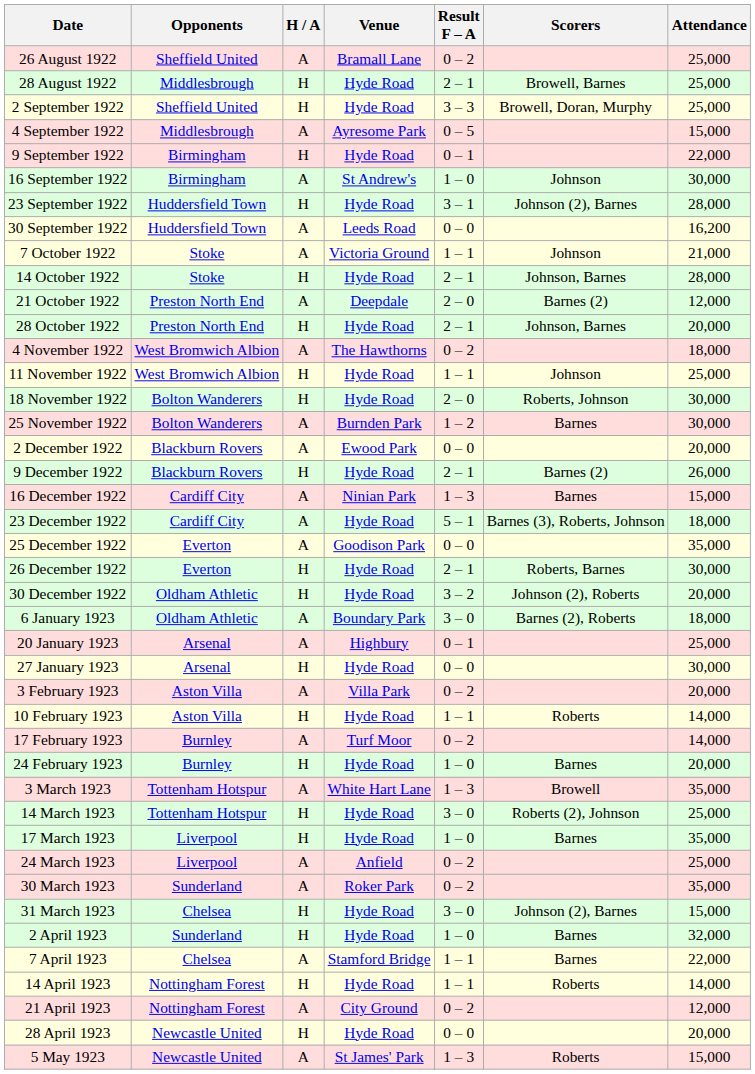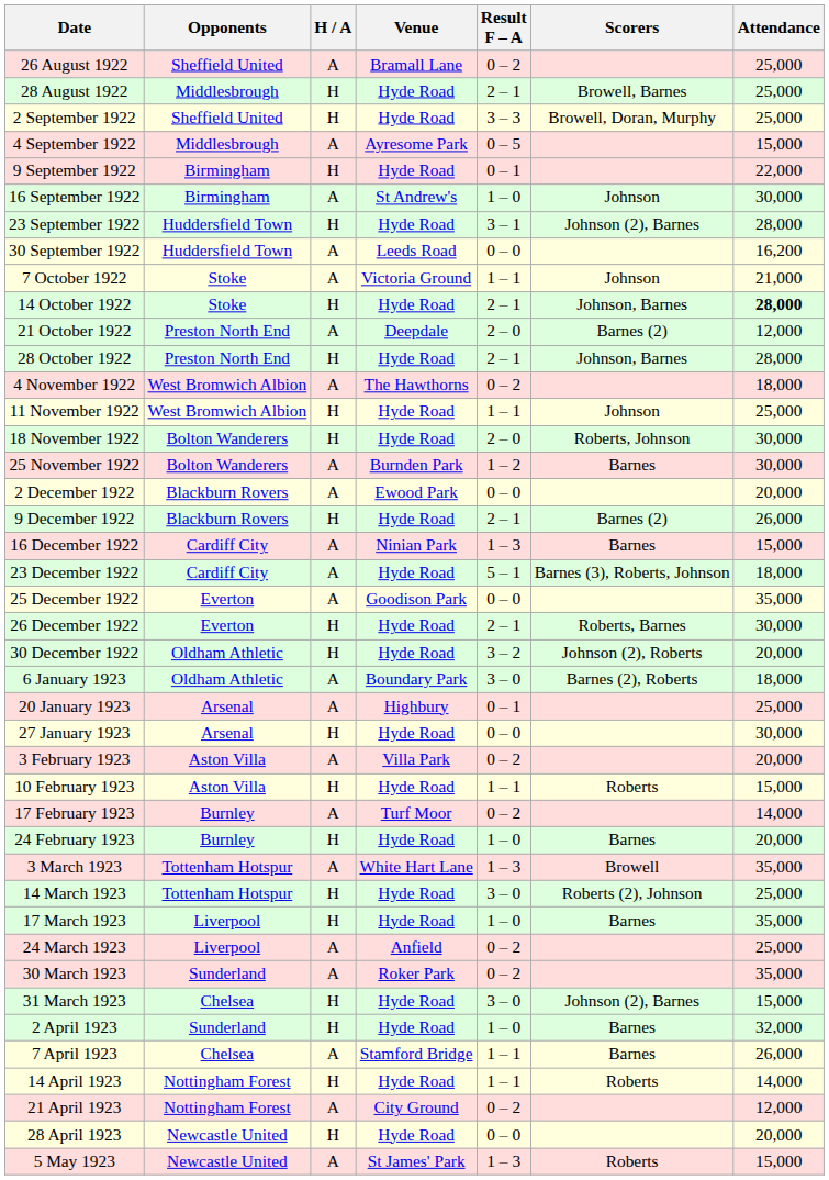 <table class="wikitable" style="text-align:center">
 <tr>
 <th>Date</th>
 <th>Opponents</th>
 <th>H / A</th>
 <th>Venue</th>
 <th>Result<br>F – A</th>
 <th>Scorers</th>
 <th>Attendance</th>
 </tr>
 <tr bgcolor="#ffdddd">
 <td>26 August 1922</td>
 <td><a href='#'>Sheffield United</a></td>
 <td>A</td>
 <td><a href='#'>Bramall Lane</a></td>
 <td>0 – 2</td>
 <td></td>
 <td>25,000</td>
 </tr>
 <tr bgcolor="#ddffdd">
 <td>28 August 1922</td>
 <td><a href='#'>Middlesbrough</a></td>
 <td>H</td>
 <td><a href='#'>Hyde Road</a></td>
 <td>2 – 1</td>
 <td>Browell, Barnes</td>
 <td>25,000</td>
 </tr>
 <tr bgcolor="#ffffdd">
 <td>2 September 1922</td>
 <td><a href='#'>Sheffield United</a></td>
 <td>H</td>
 <td><a href='#'>Hyde Road</a></td>
 <td>3 – 3</td>
 <td>Browell, Doran, Murphy</td>
 <td>25,000</td>
 </tr>
 <tr bgcolor="#ffdddd">
 <td>4 September 1922</td>
 <td><a href='#'>Middlesbrough</a></td>
 <td>A</td>
 <td><a href='#'>Ayresome Park</a></td>
 <td>0 – 5</td>
 <td></td>
 <td>15,000</td>
 </tr>
 <tr bgcolor="#ffdddd">
 <td>9 September 1922</td>
 <td><a href='#'>Birmingham</a></td>
 <td>H</td>
 <td><a href='#'>Hyde Road</a></td>
 <td>0 – 1</td>
 <td></td>
 <td>22,000</td>
 </tr>
 <tr bgcolor="#ddffdd">
 <td>16 September 1922</td>
 <td><a href='#'>Birmingham</a></td>
 <td>A</td>
 <td><a href='#'>St Andrew's</a></td>
 <td>1 – 0</td>
 <td>Johnson</td>
 <td>30,000</td>
 </tr>
 <tr bgcolor="#ddffdd">
 <td>23 September 1922</td>
 <td><a href='#'>Huddersfield Town</a></td>
 <td>H</td>
 <td><a href='#'>Hyde Road</a></td>
 <td>3 – 1</td>
 <td>Johnson (2), Barnes</td>
 <td>28,000</td>
 </tr>
 <tr bgcolor="#ffffdd">
 <td>30 September 1922</td>
 <td><a href='#'>Huddersfield Town</a></td>
 <td>A</td>
 <td><a href='#'>Leeds Road</a></td>
 <td>0 – 0</td>
 <td></td>
 <td>16,200</td>
 </tr>
 <tr bgcolor="#ffffdd">
 <td>7 October 1922</td>
 <td><a href='#'>Stoke</a></td>
 <td>A</td>
 <td><a href='#'>Victoria Ground</a></td>
 <td>1 – 1</td>
 <td>Johnson</td>
 <td>21,000</td>
 </tr>
 <tr bgcolor="#ddffdd">
 <td>14 October 1922</td>
 <td><a href='#'>Stoke</a></td>
 <td>H</td>
 <td><a href='#'>Hyde Road</a></td>
 <td>2 – 1</td>
 <td>Johnson, Barnes</td>
-<td>28,000</td>
+<td><strong>28,000</strong></td>
 </tr>
 <tr bgcolor="#ddffdd">
 <td>21 October 1922</td>
 <td><a href='#'>Preston North End</a></td>
 <td>A</td>
 <td><a href='#'>Deepdale</a></td>
 <td>2 – 0</td>
 <td>Barnes (2)</td>
 <td>12,000</td>
 </tr>
 <tr bgcolor="#ddffdd">
 <td>28 October 1922</td>
 <td><a href='#'>Preston North End</a></td>
 <td>H</td>
 <td><a href='#'>Hyde Road</a></td>
 <td>2 – 1</td>
 <td>Johnson, Barnes</td>
-<td>20,000</td>
+<td>28,000</td>
 </tr>
 <tr bgcolor="#ffdddd">
 <td>4 November 1922</td>
 <td><a href='#'>West Bromwich Albion</a></td>
 <td>A</td>
 <td><a href='#'>The Hawthorns</a></td>
 <td>0 – 2</td>
 <td></td>
 <td>18,000</td>
 </tr>
 <tr bgcolor="#ffffdd">
 <td>11 November 1922</td>
 <td><a href='#'>West Bromwich Albion</a></td>
 <td>H</td>
 <td><a href='#'>Hyde Road</a></td>
 <td>1 – 1</td>
 <td>Johnson</td>
 <td>25,000</td>
 </tr>
 <tr bgcolor="#ddffdd">
 <td>18 November 1922</td>
 <td><a href='#'>Bolton Wanderers</a></td>
 <td>H</td>
 <td><a href='#'>Hyde Road</a></td>
 <td>2 – 0</td>
 <td>Roberts, Johnson</td>
 <td>30,000</td>
 </tr>
 <tr bgcolor="#ffdddd">
 <td>25 November 1922</td>
 <td><a href='#'>Bolton Wanderers</a></td>
 <td>A</td>
 <td><a href='#'>Burnden Park</a></td>
 <td>1 – 2</td>
 <td>Barnes</td>
 <td>30,000</td>
 </tr>
 <tr bgcolor="#ffffdd">
 <td>2 December 1922</td>
 <td><a href='#'>Blackburn Rovers</a></td>
 <td>A</td>
 <td><a href='#'>Ewood Park</a></td>
 <td>0 – 0</td>
 <td></td>
 <td>20,000</td>
 </tr>
 <tr bgcolor="#ddffdd">
 <td>9 December 1922</td>
 <td><a href='#'>Blackburn Rovers</a></td>
 <td>H</td>
 <td><a href='#'>Hyde Road</a></td>
 <td>2 – 1</td>
 <td>Barnes (2)</td>
 <td>26,000</td>
 </tr>
 <tr bgcolor="#ffdddd">
 <td>16 December 1922</td>
 <td><a href='#'>Cardiff City</a></td>
 <td>A</td>
 <td><a href='#'>Ninian Park</a></td>
 <td>1 – 3</td>
 <td>Barnes</td>
 <td>15,000</td>
 </tr>
 <tr bgcolor="#ddffdd">
 <td>23 December 1922</td>
 <td><a href='#'>Cardiff City</a></td>
 <td>A</td>
 <td><a href='#'>Hyde Road</a></td>
 <td>5 – 1</td>
 <td>Barnes (3), Roberts, Johnson</td>
 <td>18,000</td>
 </tr>
 <tr bgcolor="#ffffdd">
 <td>25 December 1922</td>
 <td><a href='#'>Everton</a></td>
 <td>A</td>
 <td><a href='#'>Goodison Park</a></td>
 <td>0 – 0</td>
 <td></td>
 <td>35,000</td>
 </tr>
 <tr bgcolor="#ddffdd">
 <td>26 December 1922</td>
 <td><a href='#'>Everton</a></td>
 <td>H</td>
 <td><a href='#'>Hyde Road</a></td>
 <td>2 – 1</td>
 <td>Roberts, Barnes</td>
 <td>30,000</td>
 </tr>
 <tr bgcolor="#ddffdd">
 <td>30 December 1922</td>
 <td><a href='#'>Oldham Athletic</a></td>
 <td>H</td>
 <td><a href='#'>Hyde Road</a></td>
 <td>3 – 2</td>
 <td>Johnson (2), Roberts</td>
 <td>20,000</td>
 </tr>
 <tr bgcolor="#ddffdd">
 <td>6 January 1923</td>
 <td><a href='#'>Oldham Athletic</a></td>
 <td>A</td>
 <td><a href='#'>Boundary Park</a></td>
 <td>3 – 0</td>
 <td>Barnes (2), Roberts</td>
 <td>18,000</td>
 </tr>
 <tr bgcolor="#ffdddd">
 <td>20 January 1923</td>
 <td><a href='#'>Arsenal</a></td>
 <td>A</td>
 <td><a href='#'>Highbury</a></td>
 <td>0 – 1</td>
 <td></td>
 <td>25,000</td>
 </tr>
 <tr bgcolor="#ffffdd">
 <td>27 January 1923</td>
 <td><a href='#'>Arsenal</a></td>
 <td>H</td>
 <td><a href='#'>Hyde Road</a></td>
 <td>0 – 0</td>
 <td></td>
 <td>30,000</td>
 </tr>
 <tr bgcolor="#ffdddd">
 <td>3 February 1923</td>
 <td><a href='#'>Aston Villa</a></td>
 <td>A</td>
 <td><a href='#'>Villa Park</a></td>
 <td>0 – 2</td>
 <td></td>
 <td>20,000</td>
 </tr>
 <tr bgcolor="#ffffdd">
 <td>10 February 1923</td>
 <td><a href='#'>Aston Villa</a></td>
 <td>H</td>
 <td><a href='#'>Hyde Road</a></td>
 <td>1 – 1</td>
 <td>Roberts</td>
-<td>14,000</td>
+<td>15,000</td>
 </tr>
 <tr bgcolor="#ffdddd">
 <td>17 February 1923</td>
 <td><a href='#'>Burnley</a></td>
 <td>A</td>
 <td><a href='#'>Turf Moor</a></td>
 <td>0 – 2</td>
 <td></td>
 <td>14,000</td>
 </tr>
 <tr bgcolor="#ddffdd">
 <td>24 February 1923</td>
 <td><a href='#'>Burnley</a></td>
 <td>H</td>
 <td><a href='#'>Hyde Road</a></td>
 <td>1 – 0</td>
 <td>Barnes</td>
 <td>20,000</td>
 </tr>
 <tr bgcolor="#ffdddd">
 <td>3 March 1923</td>
 <td><a href='#'>Tottenham Hotspur</a></td>
 <td>A</td>
 <td><a href='#'>White Hart Lane</a></td>
 <td>1 – 3</td>
 <td>Browell</td>
 <td>35,000</td>
 </tr>
 <tr bgcolor="#ddffdd">
 <td>14 March 1923</td>
 <td><a href='#'>Tottenham Hotspur</a></td>
 <td>H</td>
 <td><a href='#'>Hyde Road</a></td>
 <td>3 – 0</td>
 <td>Roberts (2), Johnson</td>
 <td>25,000</td>
 </tr>
 <tr bgcolor="#ddffdd">
 <td>17 March 1923</td>
 <td><a href='#'>Liverpool</a></td>
 <td>H</td>
 <td><a href='#'>Hyde Road</a></td>
 <td>1 – 0</td>
 <td>Barnes</td>
 <td>35,000</td>
 </tr>
 <tr bgcolor="#ffdddd">
 <td>24 March 1923</td>
 <td><a href='#'>Liverpool</a></td>
 <td>A</td>
 <td><a href='#'>Anfield</a></td>
 <td>0 – 2</td>
 <td></td>
 <td>25,000</td>
 </tr>
 <tr bgcolor="#ffdddd">
 <td>30 March 1923</td>
 <td><a href='#'>Sunderland</a></td>
 <td>A</td>
 <td><a href='#'>Roker Park</a></td>
 <td>0 – 2</td>
 <td></td>
 <td>35,000</td>
 </tr>
 <tr bgcolor="#ddffdd">
 <td>31 March 1923</td>
 <td><a href='#'>Chelsea</a></td>
 <td>H</td>
 <td><a href='#'>Hyde Road</a></td>
 <td>3 – 0</td>
 <td>Johnson (2), Barnes</td>
 <td>15,000</td>
 </tr>
 <tr bgcolor="#ddffdd">
 <td>2 April 1923</td>
 <td><a href='#'>Sunderland</a></td>
 <td>H</td>
 <td><a href='#'>Hyde Road</a></td>
 <td>1 – 0</td>
 <td>Barnes</td>
 <td>32,000</td>
 </tr>
 <tr bgcolor="#ffffdd">
 <td>7 April 1923</td>
 <td><a href='#'>Chelsea</a></td>
 <td>A</td>
 <td><a href='#'>Stamford Bridge</a></td>
 <td>1 – 1</td>
 <td>Barnes</td>
-<td>22,000</td>
+<td>26,000</td>
 </tr>
 <tr bgcolor="#ffffdd">
 <td>14 April 1923</td>
 <td><a href='#'>Nottingham Forest</a></td>
 <td>H</td>
 <td><a href='#'>Hyde Road</a></td>
 <td>1 – 1</td>
 <td>Roberts</td>
 <td>14,000</td>
 </tr>
 <tr bgcolor="#ffdddd">
 <td>21 April 1923</td>
 <td><a href='#'>Nottingham Forest</a></td>
 <td>A</td>
 <td><a href='#'>City Ground</a></td>
 <td>0 – 2</td>
 <td></td>
 <td>12,000</td>
 </tr>
 <tr bgcolor="#ffffdd">
 <td>28 April 1923</td>
 <td><a href='#'>Newcastle United</a></td>
 <td>H</td>
 <td><a href='#'>Hyde Road</a></td>
 <td>0 – 0</td>
 <td></td>
 <td>20,000</td>
 </tr>
 <tr bgcolor="#ffdddd">
 <td>5 May 1923</td>
 <td><a href='#'>Newcastle United</a></td>
 <td>A</td>
 <td><a href='#'>St James' Park</a></td>
 <td>1 – 3</td>
 <td>Roberts</td>
 <td>15,000</td>
 </tr>
 </table>
